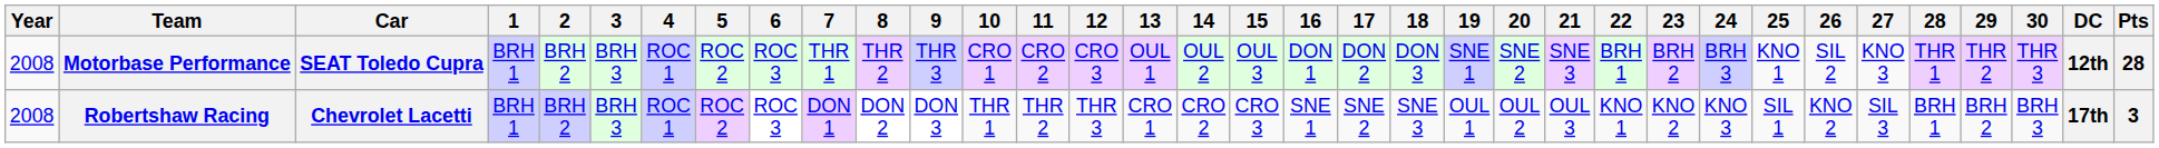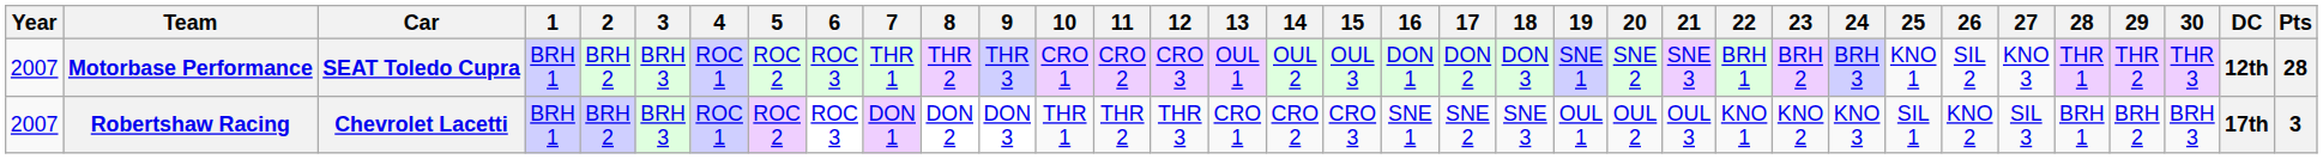 <table class="wikitable" style="text-align:center; font-size:85%">
 <tr>
 <th>Year</th>
 <th>Team</th>
 <th>Car</th>
 <th>1</th>
 <th>2</th>
 <th>3</th>
 <th>4</th>
 <th>5</th>
 <th>6</th>
 <th>7</th>
 <th>8</th>
 <th>9</th>
 <th>10</th>
 <th>11</th>
 <th>12</th>
 <th>13</th>
 <th>14</th>
 <th>15</th>
 <th>16</th>
 <th>17</th>
 <th>18</th>
 <th>19</th>
 <th>20</th>
 <th>21</th>
 <th>22</th>
 <th>23</th>
 <th>24</th>
 <th>25</th>
 <th>26</th>
 <th>27</th>
 <th>28</th>
 <th>29</th>
 <th>30</th>
 <th>DC</th>
 <th>Pts</th>
 </tr>
 <tr>
-<td><a href='#'>2008</a></td>
+<td><a href='#'>2007</a></td>
 <th nowrap><a href='#'>Motorbase Performance</a></th>
 <th nowrap><a href='#'>SEAT Toledo Cupra</a></th>
 <td style="background:#CFCFFF;"><a href='#'>BRH<br>1</a><br></td>
 <td style="background:#DFFFDF;"><a href='#'>BRH<br>2</a><br></td>
 <td style="background:#DFFFDF;"><a href='#'>BRH<br>3</a><br></td>
 <td style="background:#CFCFFF;"><a href='#'>ROC<br>1</a><br></td>
 <td style="background:#DFFFDF;"><a href='#'>ROC<br>2</a><br></td>
 <td style="background:#DFFFDF;"><a href='#'>ROC<br>3</a><br></td>
 <td style="background:#DFFFDF;"><a href='#'>THR<br>1</a><br></td>
 <td style="background:#EFCFFF;"><a href='#'>THR<br>2</a><br></td>
 <td style="background:#CFCFFF;"><a href='#'>THR<br>3</a><br></td>
 <td style="background:#EFCFFF;"><a href='#'>CRO<br>1</a><br></td>
 <td style="background:#EFCFFF;"><a href='#'>CRO<br>2</a><br></td>
 <td style="background:#EFCFFF;"><a href='#'>CRO<br>3</a><br></td>
 <td style="background:#EFCFFF;"><a href='#'>OUL<br>1</a><br></td>
 <td style="background:#DFFFDF;"><a href='#'>OUL<br>2</a><br></td>
 <td style="background:#DFFFDF;"><a href='#'>OUL<br>3</a><br></td>
 <td style="background:#DFFFDF;"><a href='#'>DON<br>1</a><br></td>
 <td style="background:#DFFFDF;"><a href='#'>DON<br>2</a><br></td>
 <td style="background:#DFFFDF;"><a href='#'>DON<br>3</a><br></td>
 <td style="background:#CFCFFF;"><a href='#'>SNE<br>1</a><br></td>
 <td style="background:#DFFFDF;"><a href='#'>SNE<br>2</a><br></td>
 <td style="background:#EFCFFF;"><a href='#'>SNE<br>3</a><br></td>
 <td style="background:#DFFFDF;"><a href='#'>BRH<br>1</a><br></td>
 <td style="background:#EFCFFF;"><a href='#'>BRH<br>2</a><br></td>
 <td style="background:#CFCFFF;"><a href='#'>BRH<br>3</a><br></td>
 <td><a href='#'>KNO<br>1</a><br></td>
 <td><a href='#'>SIL<br>2</a><br></td>
 <td><a href='#'>KNO<br>3</a><br></td>
 <td style="background:#EFCFFF;"><a href='#'>THR<br>1</a><br></td>
 <td style="background:#EFCFFF;"><a href='#'>THR<br>2</a><br></td>
 <td style="background:#EFCFFF;"><a href='#'>THR<br>3</a><br></td>
 <th>12th</th>
 <th>28</th>
 </tr>
 <tr>
-<td><a href='#'>2008</a></td>
+<td><a href='#'>2007</a></td>
 <th nowrap><a href='#'>Robertshaw Racing</a></th>
 <th nowrap><a href='#'>Chevrolet Lacetti</a></th>
 <td style="background:#CFCFFF;"><a href='#'>BRH<br>1</a><br></td>
 <td style="background:#CFCFFF;"><a href='#'>BRH<br>2</a><br></td>
 <td style="background:#DFFFDF;"><a href='#'>BRH<br>3</a><br></td>
 <td style="background:#CFCFFF;"><a href='#'>ROC<br>1</a><br></td>
 <td style="background:#EFCFFF;"><a href='#'>ROC<br>2</a><br></td>
 <td style="background:#FFFFFF;"><a href='#'>ROC<br>3</a><br></td>
 <td style="background:#EFCFFF;"><a href='#'>DON<br>1</a><br></td>
 <td style="background:#FFFFFF;"><a href='#'>DON<br>2</a><br></td>
 <td style="background:#FFFFFF;"><a href='#'>DON<br>3</a><br></td>
 <td><a href='#'>THR<br>1</a><br></td>
 <td><a href='#'>THR<br>2</a><br></td>
 <td><a href='#'>THR<br>3</a><br></td>
 <td><a href='#'>CRO<br>1</a><br></td>
 <td><a href='#'>CRO<br>2</a><br></td>
 <td><a href='#'>CRO<br>3</a><br></td>
 <td><a href='#'>SNE<br>1</a><br></td>
 <td><a href='#'>SNE<br>2</a><br></td>
 <td><a href='#'>SNE<br>3</a><br></td>
 <td><a href='#'>OUL<br>1</a><br></td>
 <td><a href='#'>OUL<br>2</a><br></td>
 <td><a href='#'>OUL<br>3</a><br></td>
 <td><a href='#'>KNO<br>1</a><br></td>
 <td><a href='#'>KNO<br>2</a><br></td>
 <td><a href='#'>KNO<br>3</a><br></td>
 <td><a href='#'>SIL<br>1</a><br></td>
 <td><a href='#'>KNO<br>2</a><br></td>
 <td><a href='#'>SIL<br>3</a><br></td>
 <td><a href='#'>BRH<br>1</a><br></td>
 <td><a href='#'>BRH<br>2</a><br></td>
 <td><a href='#'>BRH<br>3</a><br></td>
 <th>17th</th>
 <th>3</th>
 </tr>
 </table>
